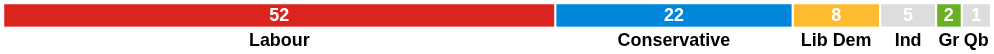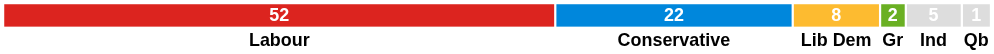 <table style="width:100%; text-align:center;">
 <tr style="color:white;">
 <td style="background:#DC241F; width:57.8%;"><strong>52</strong></td>
 <td style="background:#0087DC; width:24.4%;"><strong>22</strong></td>
 <td style="background:#FDBB30; width:8.9%;"><strong>8</strong></td>
+<td style="background:#6AB023; width:2.2%;"><strong>2</strong></td>
 <td style="background:#DDDDDD; width:5.6%;"><strong>5</strong></td>
-<td style="background:#6AB023; width:2.2%;"><strong>2</strong></td>
 <td style="background:#DDDDDD; width:1.1%;"><strong>1</strong></td>
 </tr>
 <tr>
 <td><span><strong>Labour</strong></span></td>
 <td><span><strong>Conservative</strong></span></td>
 <td><span><strong>Lib Dem</strong></span></td>
+<td><span><strong>Gr</strong></span></td>
 <td><span><strong>Ind</strong></span></td>
-<td><span><strong>Gr</strong></span></td>
 <td><span><strong>Qb</strong></span></td>
 </tr>
 </table>
